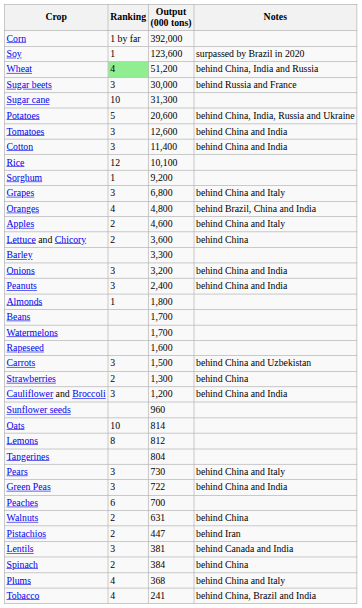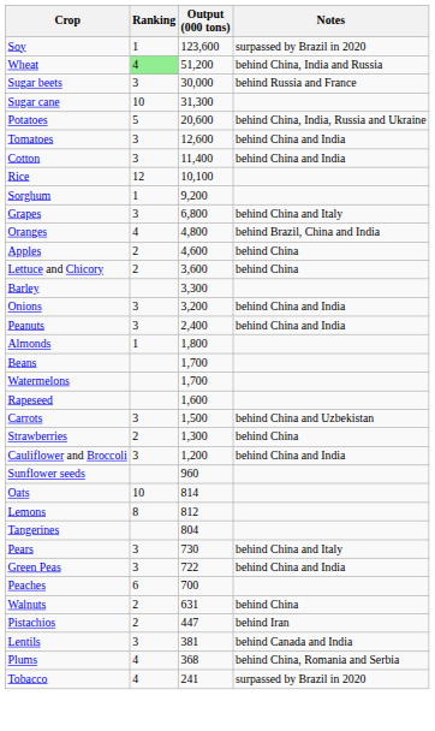 <table class="wikitable">
 <tr>
 <th>Crop</th>
 <th>Ranking</th>
 <th>Output<br>(000 tons)</th>
 <th>Notes</th>
-</tr>
-<tr>
-<td><a href='#'>Corn</a></td>
-<td>1 by far</td>
-<td>392,000</td>
-<td></td>
 </tr>
 <tr>
 <td><a href='#'>Soy</a></td>
 <td>1</td>
 <td>123,600</td>
 <td>surpassed by Brazil in 2020</td>
 </tr>
 <tr>
 <td><a href='#'>Wheat</a></td>
 <td style="background: lightgreen;">4</td>
 <td>51,200</td>
 <td>behind China, India and Russia</td>
 </tr>
 <tr>
 <td><a href='#'>Sugar beets</a></td>
 <td>3</td>
 <td>30,000</td>
 <td>behind Russia and France</td>
 </tr>
 <tr>
 <td><a href='#'>Sugar cane</a></td>
 <td>10</td>
 <td>31,300</td>
 <td></td>
 </tr>
 <tr>
 <td><a href='#'>Potatoes</a></td>
 <td>5</td>
 <td>20,600</td>
 <td>behind China, India, Russia and Ukraine</td>
 </tr>
 <tr>
 <td><a href='#'>Tomatoes</a></td>
 <td>3</td>
 <td>12,600</td>
 <td>behind China and India</td>
 </tr>
 <tr>
 <td><a href='#'>Cotton</a></td>
 <td>3</td>
 <td>11,400</td>
 <td>behind China and India</td>
 </tr>
 <tr>
 <td><a href='#'>Rice</a></td>
 <td>12</td>
 <td>10,100</td>
 <td></td>
 </tr>
 <tr>
 <td><a href='#'>Sorghum</a></td>
 <td>1</td>
 <td>9,200</td>
 <td></td>
 </tr>
 <tr>
 <td><a href='#'>Grapes</a></td>
 <td>3</td>
 <td>6,800</td>
 <td>behind China and Italy</td>
 </tr>
 <tr>
 <td><a href='#'>Oranges</a></td>
 <td>4</td>
 <td>4,800</td>
 <td>behind Brazil, China and India</td>
 </tr>
 <tr>
 <td><a href='#'>Apples</a></td>
 <td>2</td>
 <td>4,600</td>
-<td>behind China and Italy</td>
+<td>behind China</td>
 </tr>
 <tr>
 <td><a href='#'>Lettuce</a> and <a href='#'>Chicory</a></td>
 <td>2</td>
 <td>3,600</td>
 <td>behind China</td>
 </tr>
 <tr>
 <td><a href='#'>Barley</a></td>
 <td></td>
 <td>3,300</td>
 <td></td>
 </tr>
 <tr>
 <td><a href='#'>Onions</a></td>
 <td>3</td>
 <td>3,200</td>
 <td>behind China and India</td>
 </tr>
 <tr>
 <td><a href='#'>Peanuts</a></td>
 <td>3</td>
 <td>2,400</td>
 <td>behind China and India</td>
 </tr>
 <tr>
 <td><a href='#'>Almonds</a></td>
 <td>1</td>
 <td>1,800</td>
 <td></td>
 </tr>
 <tr>
 <td><a href='#'>Beans</a></td>
 <td></td>
 <td>1,700</td>
 <td></td>
 </tr>
 <tr>
 <td><a href='#'>Watermelons</a></td>
 <td></td>
 <td>1,700</td>
 <td></td>
 </tr>
 <tr>
 <td><a href='#'>Rapeseed</a></td>
 <td></td>
 <td>1,600</td>
 <td></td>
 </tr>
 <tr>
 <td><a href='#'>Carrots</a></td>
 <td>3</td>
 <td>1,500</td>
 <td>behind China and Uzbekistan</td>
 </tr>
 <tr>
 <td><a href='#'>Strawberries</a></td>
 <td>2</td>
 <td>1,300</td>
 <td>behind China</td>
 </tr>
 <tr>
 <td><a href='#'>Cauliflower</a> and <a href='#'>Broccoli</a></td>
 <td>3</td>
 <td>1,200</td>
 <td>behind China and India</td>
 </tr>
 <tr>
 <td><a href='#'>Sunflower seeds</a></td>
 <td></td>
 <td>960</td>
 <td></td>
 </tr>
 <tr>
 <td><a href='#'>Oats</a></td>
 <td>10</td>
 <td>814</td>
 <td></td>
 </tr>
 <tr>
 <td><a href='#'>Lemons</a></td>
 <td>8</td>
 <td>812</td>
 <td></td>
 </tr>
 <tr>
 <td><a href='#'>Tangerines</a></td>
 <td></td>
 <td>804</td>
 <td></td>
 </tr>
 <tr>
 <td><a href='#'>Pears</a></td>
 <td>3</td>
 <td>730</td>
 <td>behind China and Italy</td>
 </tr>
 <tr>
 <td><a href='#'>Green Peas</a></td>
 <td>3</td>
 <td>722</td>
 <td>behind China and India</td>
 </tr>
 <tr>
 <td><a href='#'>Peaches</a></td>
 <td>6</td>
 <td>700</td>
 <td></td>
 </tr>
 <tr>
 <td><a href='#'>Walnuts</a></td>
 <td>2</td>
 <td>631</td>
 <td>behind China</td>
 </tr>
 <tr>
 <td><a href='#'>Pistachios</a></td>
 <td>2</td>
 <td>447</td>
 <td>behind Iran</td>
 </tr>
 <tr>
 <td><a href='#'>Lentils</a></td>
 <td>3</td>
 <td>381</td>
 <td>behind Canada and India</td>
 </tr>
 <tr>
-<td><a href='#'>Spinach</a></td>
-<td>2</td>
-<td>384</td>
-<td>behind China</td>
-</tr>
-<tr>
 <td><a href='#'>Plums</a></td>
 <td>4</td>
 <td>368</td>
-<td>behind China and Italy</td>
+<td>behind China, Romania and Serbia</td>
 </tr>
 <tr>
 <td><a href='#'>Tobacco</a></td>
 <td>4</td>
 <td>241</td>
-<td>behind China, Brazil and India</td>
+<td>surpassed by Brazil in 2020</td>
 </tr>
 </table>
